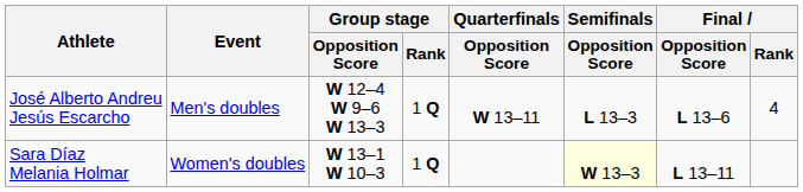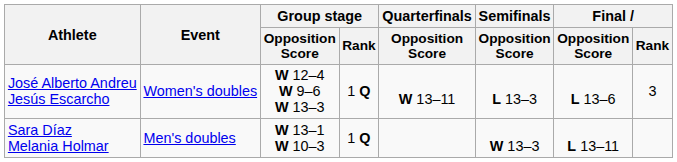 <table class="wikitable" style="font-size:90%">
 <tr>
 <th rowspan="2">Athlete</th>
 <th rowspan="2">Event</th>
 <th colspan="2">Group stage</th>
 <th>Quarterfinals</th>
 <th>Semifinals</th>
 <th colspan="2">Final / </th>
 </tr>
 <tr style="font-size:95%">
 <th>Opposition<br>Score</th>
 <th>Rank</th>
 <th>Opposition<br>Score</th>
 <th>Opposition<br>Score</th>
 <th>Opposition<br>Score</th>
 <th>Rank</th>
 </tr>
 <tr align="center">
 <td align="left"><a href='#'>José Alberto Andreu</a><br><a href='#'>Jesús Escarcho</a></td>
-<td align="left"><a href='#'>Men's doubles</a></td>
+<td align="left"><a href='#'>Women's doubles</a></td>
 <td> <strong>W</strong> 12–4<br> <strong>W</strong> 9–6<br> <strong>W</strong> 13–3</td>
 <td>1 <strong>Q</strong></td>
 <td><br><strong>W</strong> 13–11</td>
 <td><br><strong>L</strong> 13–3</td>
 <td><br><strong>L</strong> 13–6</td>
-<td>4</td>
+<td>3</td>
 </tr>
 <tr align="center">
 <td align="left"><a href='#'>Sara Díaz</a><br><a href='#'>Melania Holmar</a></td>
-<td align="left"><a href='#'>Women's doubles</a></td>
+<td align="left"><a href='#'>Men's doubles</a></td>
 <td> <strong>W</strong> 13–1<br> <strong>W</strong> 10–3</td>
 <td>1 <strong>Q</strong></td>
 <td></td>
-<td style="background: lightyellow;"><br><strong>W</strong> 13–3</td>
+<td><br><strong>W</strong> 13–3</td>
 <td><br><strong>L</strong> 13–11</td>
 <td></td>
 </tr>
 </table>
